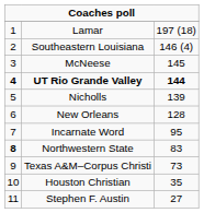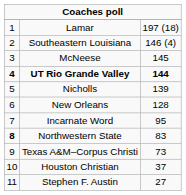 <table class="wikitable collapsible">
 <tr align="center">
 <td align="center" Colspan="3"><strong>Coaches poll</strong></td>
 </tr>
 <tr align="center">
 </tr>
 <tr align="center">
 <td>1</td>
 <td>Lamar</td>
 <td>197 (18)</td>
 </tr>
 <tr align="center">
 <td>2</td>
 <td>Southeastern Louisiana</td>
 <td>146 (4)</td>
 </tr>
 <tr align="center">
 <td>3</td>
 <td>McNeese</td>
 <td>145</td>
 </tr>
 <tr align="center">
 <td><strong>4</strong></td>
 <td><strong>UT Rio Grande Valley</strong></td>
 <td><strong>144</strong></td>
 </tr>
 <tr align="center">
 <td>5</td>
 <td>Nicholls</td>
 <td>139</td>
 </tr>
 <tr align="center">
 <td>6</td>
 <td>New Orleans</td>
 <td>128</td>
 </tr>
 <tr align="center">
 <td>7</td>
 <td>Incarnate Word</td>
 <td>95</td>
 </tr>
 <tr align="center">
 <td><strong>8</strong></td>
 <td>Northwestern State</td>
 <td>83</td>
 </tr>
 <tr align="center">
 <td>9</td>
 <td>Texas A&M–Corpus Christi</td>
 <td>73</td>
 </tr>
 <tr align="center">
 <td>10</td>
 <td>Houston Christian</td>
-<td>35</td>
+<td>37</td>
 </tr>
 <tr align="center">
 <td>11</td>
 <td>Stephen F. Austin</td>
 <td>27</td>
 </tr>
 </table>
